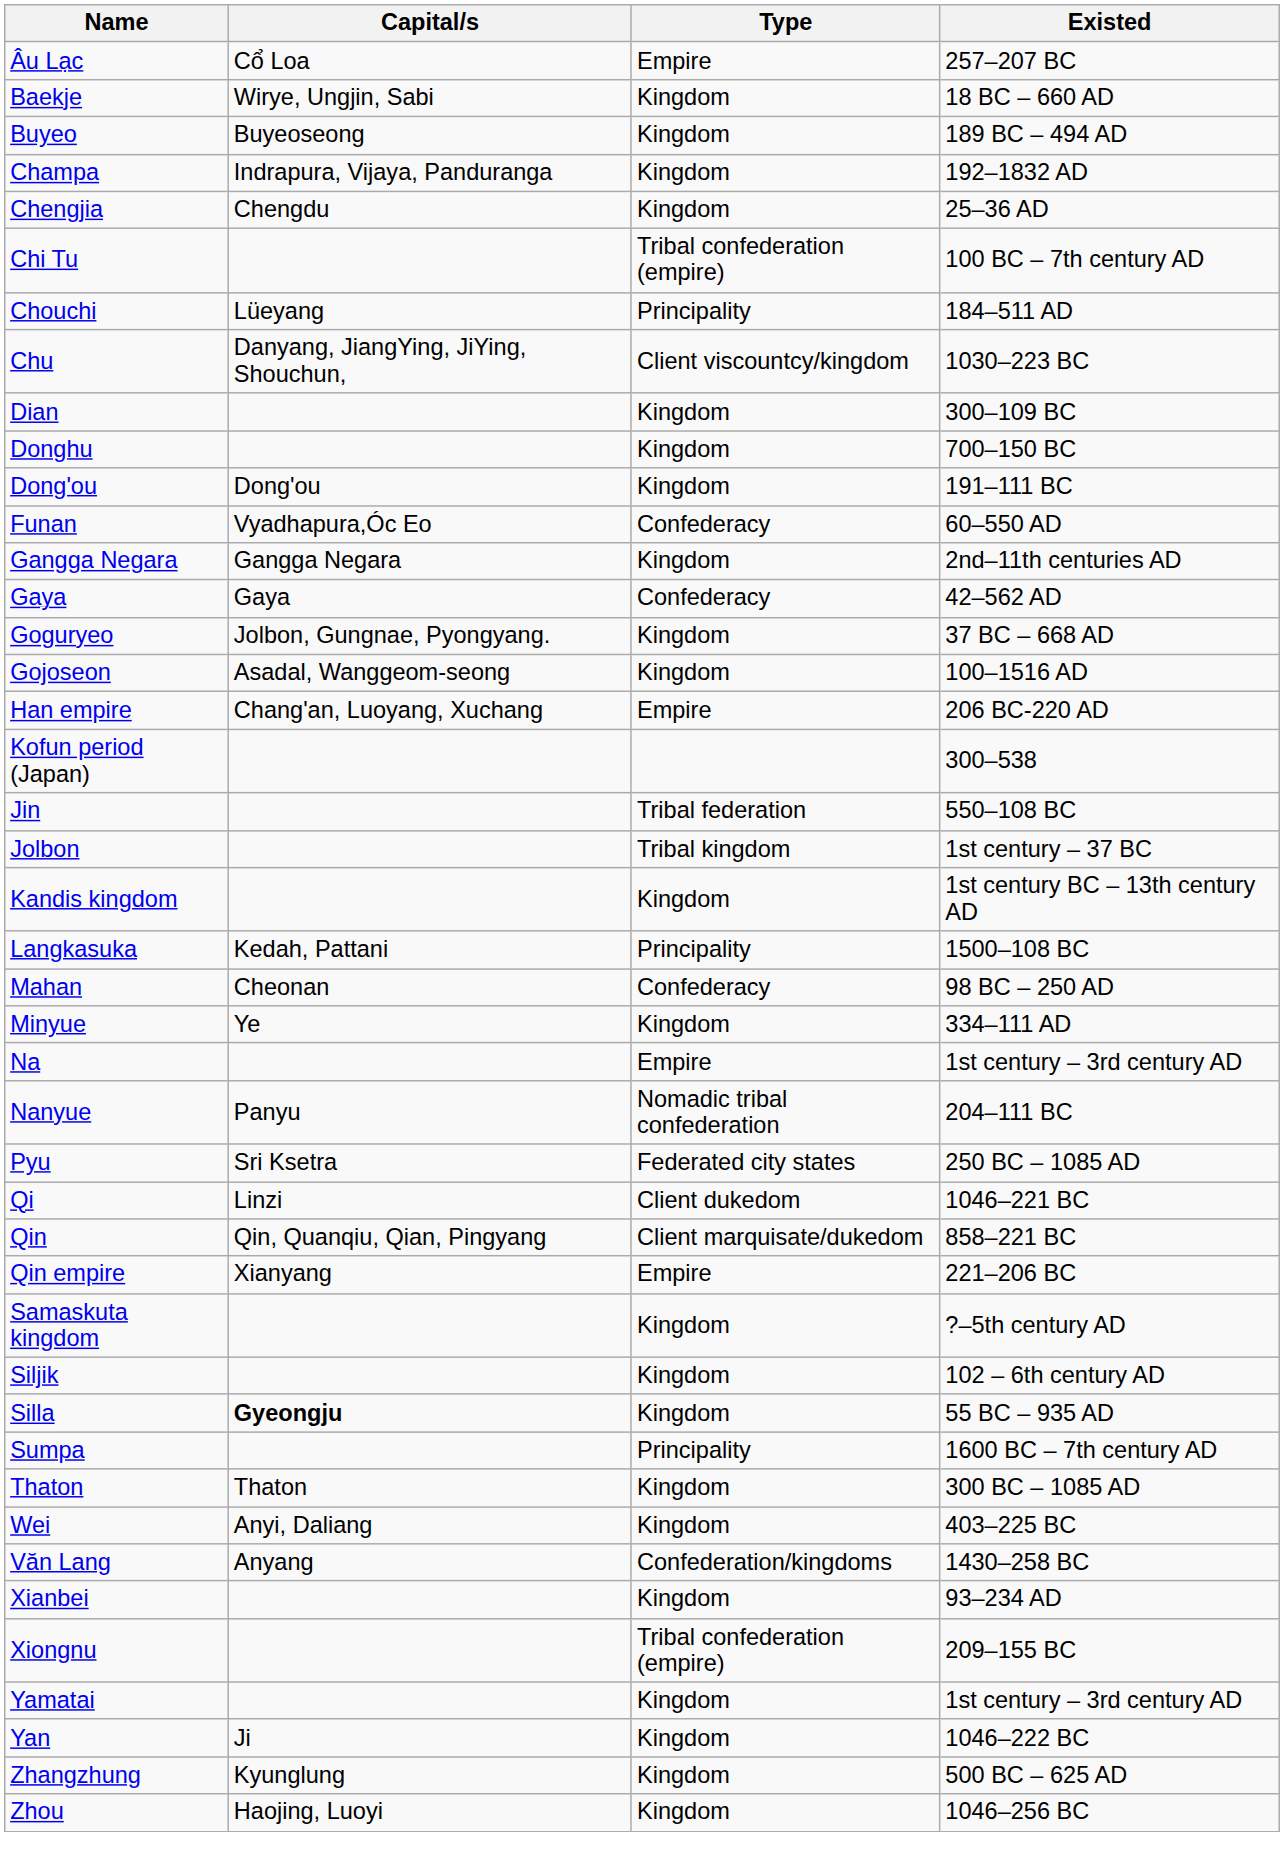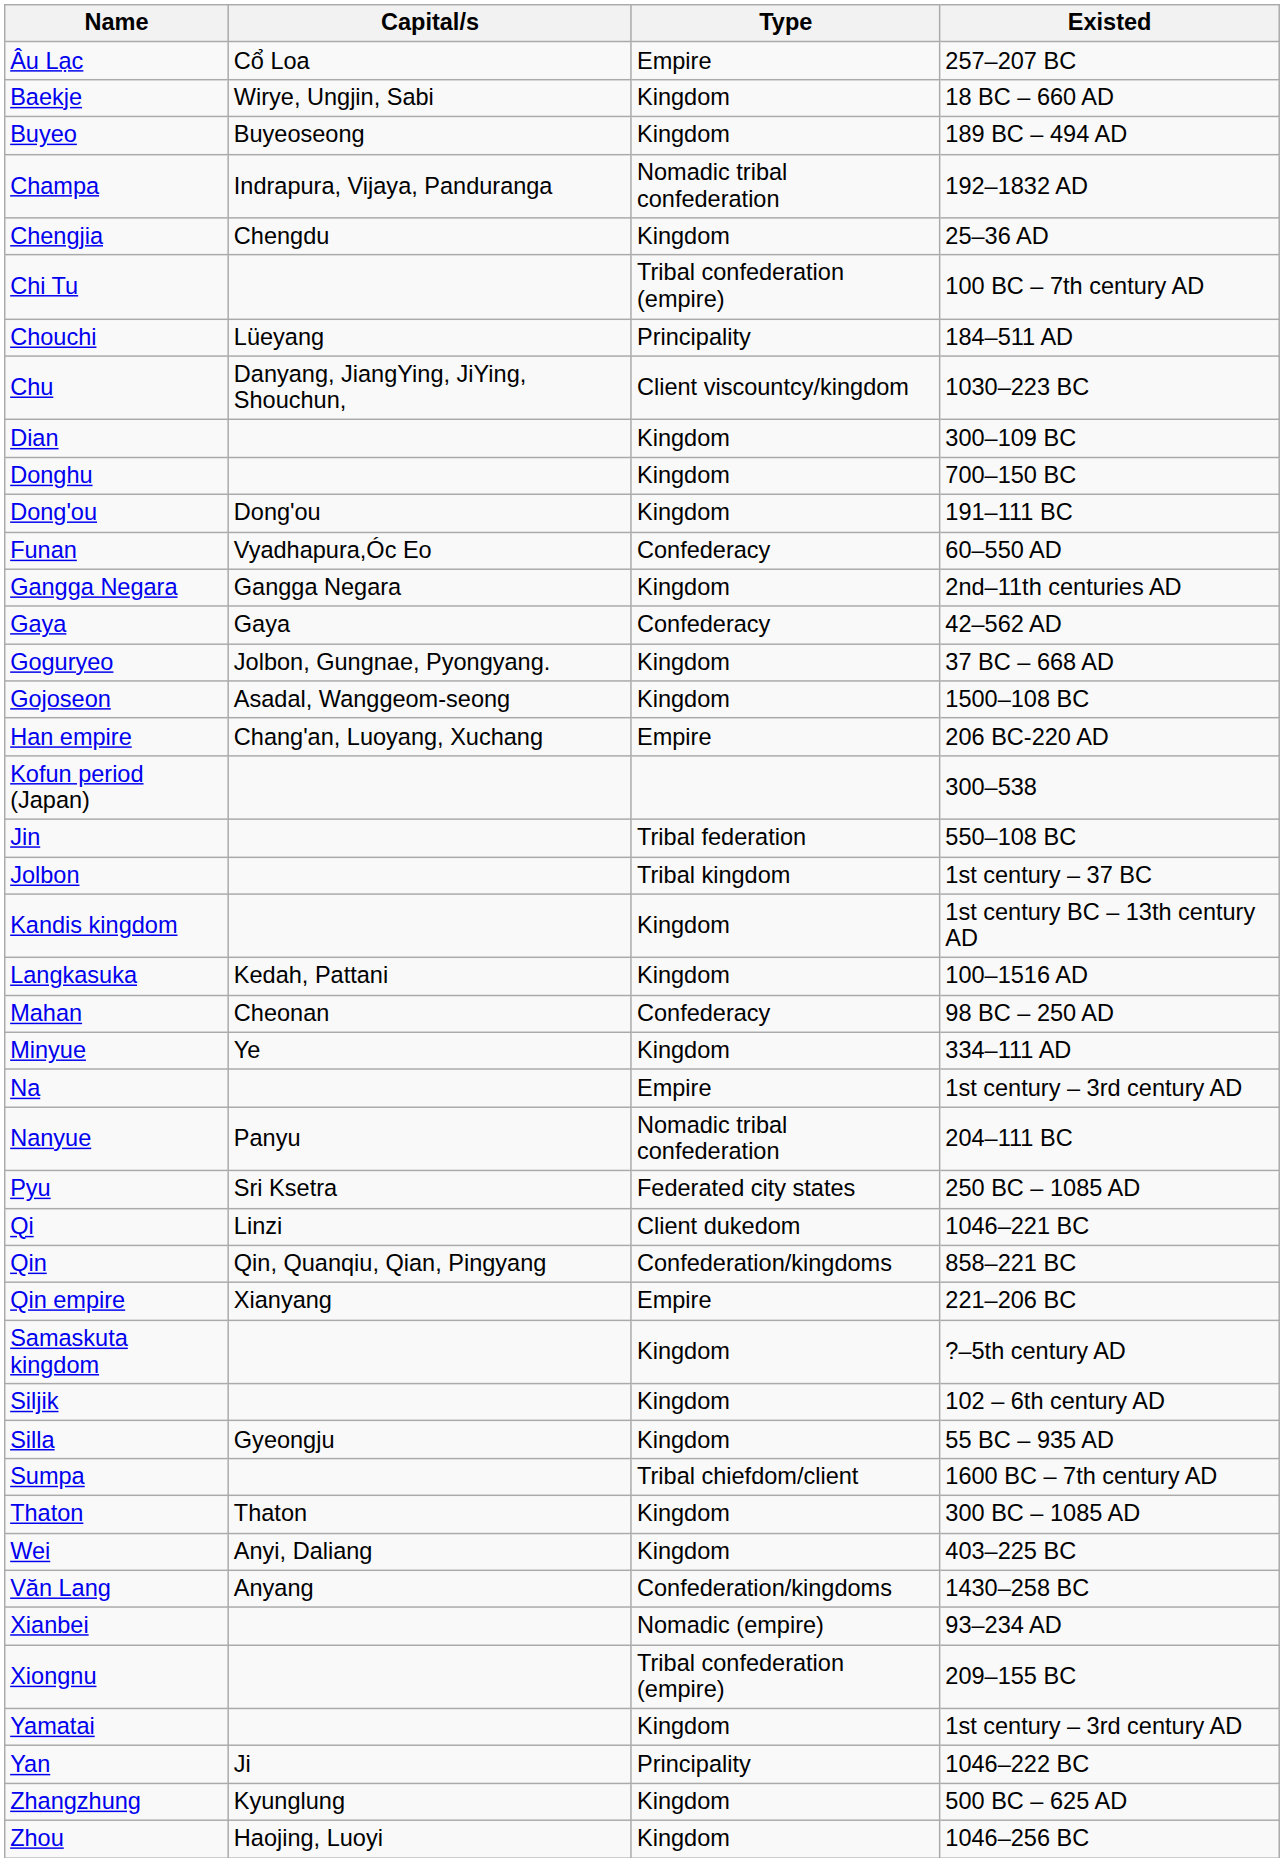 <table class="wikitable sortable" border="1">
 <tr>
 <th>Name</th>
 <th>Capital/s</th>
 <th>Type</th>
 <th>Existed</th>
 </tr>
 <tr>
 <td><a href='#'>Âu Lạc</a></td>
 <td>Cổ Loa</td>
 <td>Empire</td>
 <td>257–207 BC</td>
 </tr>
 <tr>
 <td><a href='#'>Baekje</a></td>
 <td>Wirye, Ungjin, Sabi</td>
 <td>Kingdom</td>
 <td>18 BC – 660 AD</td>
 </tr>
 <tr>
 <td><a href='#'>Buyeo</a></td>
 <td>Buyeoseong</td>
 <td>Kingdom</td>
 <td>189 BC – 494 AD</td>
 </tr>
 <tr>
 <td><a href='#'>Champa</a></td>
 <td>Indrapura, Vijaya, Panduranga</td>
-<td>Kingdom</td>
+<td>Nomadic tribal confederation</td>
 <td>192–1832 AD</td>
 </tr>
 <tr>
 <td><a href='#'>Chengjia</a></td>
 <td>Chengdu</td>
 <td>Kingdom</td>
 <td>25–36 AD</td>
 </tr>
 <tr>
 <td><a href='#'>Chi Tu</a></td>
 <td></td>
 <td>Tribal confederation (empire)</td>
 <td>100 BC – 7th century AD</td>
 </tr>
 <tr>
 <td><a href='#'>Chouchi</a></td>
 <td>Lüeyang</td>
 <td>Principality</td>
 <td>184–511 AD</td>
 </tr>
 <tr>
 <td><a href='#'>Chu</a></td>
 <td>Danyang, JiangYing, JiYing, Shouchun,</td>
 <td>Client viscountcy/kingdom</td>
 <td>1030–223 BC</td>
 </tr>
 <tr>
 <td><a href='#'>Dian</a></td>
 <td></td>
 <td>Kingdom</td>
 <td>300–109 BC</td>
 </tr>
 <tr>
 <td><a href='#'>Donghu</a></td>
 <td></td>
 <td>Kingdom</td>
 <td>700–150 BC</td>
 </tr>
 <tr>
 <td><a href='#'>Dong'ou</a></td>
 <td>Dong'ou</td>
 <td>Kingdom</td>
 <td>191–111 BC</td>
 </tr>
 <tr>
 <td><a href='#'>Funan</a></td>
 <td>Vyadhapura,Óc Eo</td>
 <td>Confederacy</td>
 <td>60–550 AD</td>
 </tr>
 <tr>
 <td><a href='#'>Gangga Negara</a></td>
 <td>Gangga Negara</td>
 <td>Kingdom</td>
 <td>2nd–11th centuries AD</td>
 </tr>
 <tr>
 <td><a href='#'>Gaya</a></td>
 <td>Gaya</td>
 <td>Confederacy</td>
 <td>42–562 AD</td>
 </tr>
 <tr>
 <td><a href='#'>Goguryeo</a></td>
 <td>Jolbon, Gungnae, Pyongyang.</td>
 <td>Kingdom</td>
 <td>37 BC – 668 AD</td>
 </tr>
 <tr>
 <td><a href='#'>Gojoseon</a></td>
 <td>Asadal, Wanggeom-seong</td>
 <td>Kingdom</td>
-<td>100–1516 AD</td>
+<td>1500–108 BC</td>
 </tr>
 <tr>
 <td><a href='#'>Han empire</a></td>
 <td>Chang'an, Luoyang, Xuchang</td>
 <td>Empire</td>
 <td>206 BC-220 AD</td>
 </tr>
 <tr>
 <td><a href='#'>Kofun period</a> (Japan)</td>
 <td></td>
 <td></td>
 <td>300–538</td>
 </tr>
 <tr>
 <td><a href='#'>Jin</a></td>
 <td></td>
 <td>Tribal federation</td>
 <td>550–108 BC</td>
 </tr>
 <tr>
 <td><a href='#'>Jolbon</a></td>
 <td></td>
 <td>Tribal kingdom</td>
 <td>1st century – 37 BC</td>
 </tr>
 <tr>
 <td><a href='#'>Kandis kingdom</a></td>
 <td></td>
 <td>Kingdom</td>
 <td>1st century BC – 13th century AD</td>
 </tr>
 <tr>
 <td><a href='#'>Langkasuka</a></td>
 <td>Kedah, Pattani</td>
-<td>Principality</td>
-<td>1500–108 BC</td>
+<td>Kingdom</td>
+<td>100–1516 AD</td>
 </tr>
 <tr>
 <td><a href='#'>Mahan</a></td>
 <td>Cheonan</td>
 <td>Confederacy</td>
 <td>98 BC – 250 AD</td>
 </tr>
 <tr>
 <td><a href='#'>Minyue</a></td>
 <td>Ye</td>
 <td>Kingdom</td>
 <td>334–111 AD</td>
 </tr>
 <tr>
 <td><a href='#'>Na</a></td>
 <td></td>
 <td>Empire</td>
 <td>1st century – 3rd century AD</td>
 </tr>
 <tr>
 <td><a href='#'>Nanyue</a></td>
 <td>Panyu</td>
 <td>Nomadic tribal confederation</td>
 <td>204–111 BC</td>
 </tr>
 <tr>
 <td><a href='#'>Pyu</a></td>
 <td>Sri Ksetra</td>
 <td>Federated city states</td>
 <td>250 BC – 1085 AD</td>
 </tr>
 <tr>
 <td><a href='#'>Qi</a></td>
 <td>Linzi</td>
 <td>Client dukedom</td>
 <td>1046–221 BC</td>
 </tr>
 <tr>
 <td><a href='#'>Qin</a></td>
 <td>Qin, Quanqiu, Qian, Pingyang</td>
-<td>Client marquisate/dukedom</td>
+<td>Confederation/kingdoms</td>
 <td>858–221 BC</td>
 </tr>
 <tr>
 <td><a href='#'>Qin empire</a></td>
 <td>Xianyang</td>
 <td>Empire</td>
 <td>221–206 BC</td>
 </tr>
 <tr>
 <td><a href='#'>Samaskuta kingdom</a></td>
 <td></td>
 <td>Kingdom</td>
 <td>?–5th century AD</td>
 </tr>
 <tr>
 <td><a href='#'>Siljik</a></td>
 <td></td>
 <td>Kingdom</td>
 <td>102 – 6th century AD</td>
 </tr>
 <tr>
 <td><a href='#'>Silla</a></td>
-<td><strong>Gyeongju</strong></td>
+<td>Gyeongju</td>
 <td>Kingdom</td>
 <td>55 BC – 935 AD</td>
 </tr>
 <tr>
 <td><a href='#'>Sumpa</a></td>
 <td></td>
-<td>Principality</td>
+<td>Tribal chiefdom/client</td>
 <td>1600 BC – 7th century AD</td>
 </tr>
 <tr>
 <td><a href='#'>Thaton</a></td>
 <td>Thaton</td>
 <td>Kingdom</td>
 <td>300 BC – 1085 AD</td>
 </tr>
 <tr>
 <td><a href='#'>Wei</a></td>
 <td>Anyi, Daliang</td>
 <td>Kingdom</td>
 <td>403–225 BC</td>
 </tr>
 <tr>
 <td><a href='#'>Văn Lang</a></td>
 <td>Anyang</td>
 <td>Confederation/kingdoms</td>
 <td>1430–258 BC</td>
 </tr>
 <tr>
 <td><a href='#'>Xianbei</a></td>
 <td></td>
-<td>Kingdom</td>
+<td>Nomadic (empire)</td>
 <td>93–234 AD</td>
 </tr>
 <tr>
 <td><a href='#'>Xiongnu</a></td>
 <td></td>
 <td>Tribal confederation (empire)</td>
 <td>209–155 BC</td>
 </tr>
 <tr>
 <td><a href='#'>Yamatai</a></td>
 <td></td>
 <td>Kingdom</td>
 <td>1st century – 3rd century AD</td>
 </tr>
 <tr>
 <td><a href='#'>Yan</a></td>
 <td>Ji</td>
-<td>Kingdom</td>
+<td>Principality</td>
 <td>1046–222 BC</td>
 </tr>
 <tr>
 <td><a href='#'>Zhangzhung</a></td>
 <td>Kyunglung</td>
 <td>Kingdom</td>
 <td>500 BC – 625 AD</td>
 </tr>
 <tr>
 <td><a href='#'>Zhou</a></td>
 <td>Haojing, Luoyi</td>
 <td>Kingdom</td>
 <td>1046–256 BC</td>
 </tr>
 <tr>
 </tr>
 </table>
